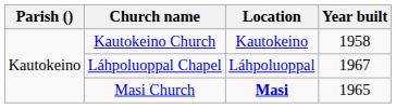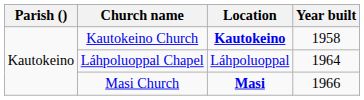 <table class="wikitable" style="text-align:center">
 <tr>
 <th>Parish ()</th>
 <th>Church name</th>
 <th>Location</th>
 <th>Year built</th>
 </tr>
 <tr>
 <td rowspan="3">Kautokeino</td>
 <td><a href='#'>Kautokeino Church</a></td>
-<td><a href='#'>Kautokeino</a></td>
+<td><strong><a href='#'>Kautokeino</a></strong></td>
 <td>1958</td>
 </tr>
 <tr>
 <td><a href='#'>Láhpoluoppal Chapel</a></td>
 <td><a href='#'>Láhpoluoppal</a></td>
-<td>1967</td>
+<td>1964</td>
 </tr>
 <tr>
 <td><a href='#'>Masi Church</a></td>
 <td><strong><a href='#'>Masi</a></strong></td>
-<td>1965</td>
+<td>1966</td>
 </tr>
 </table>
